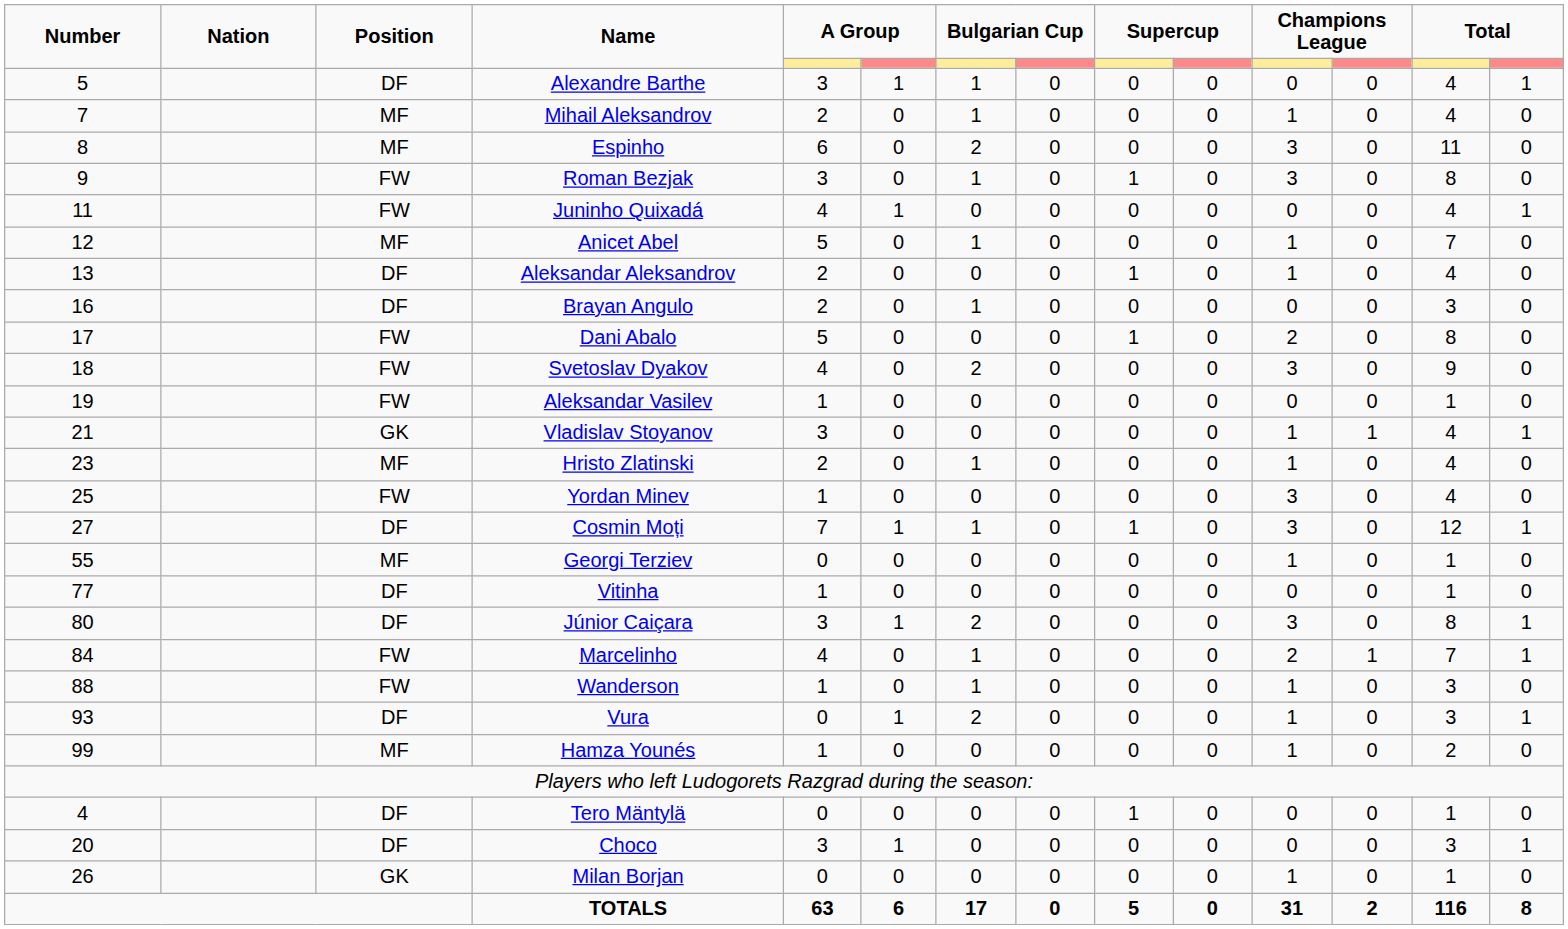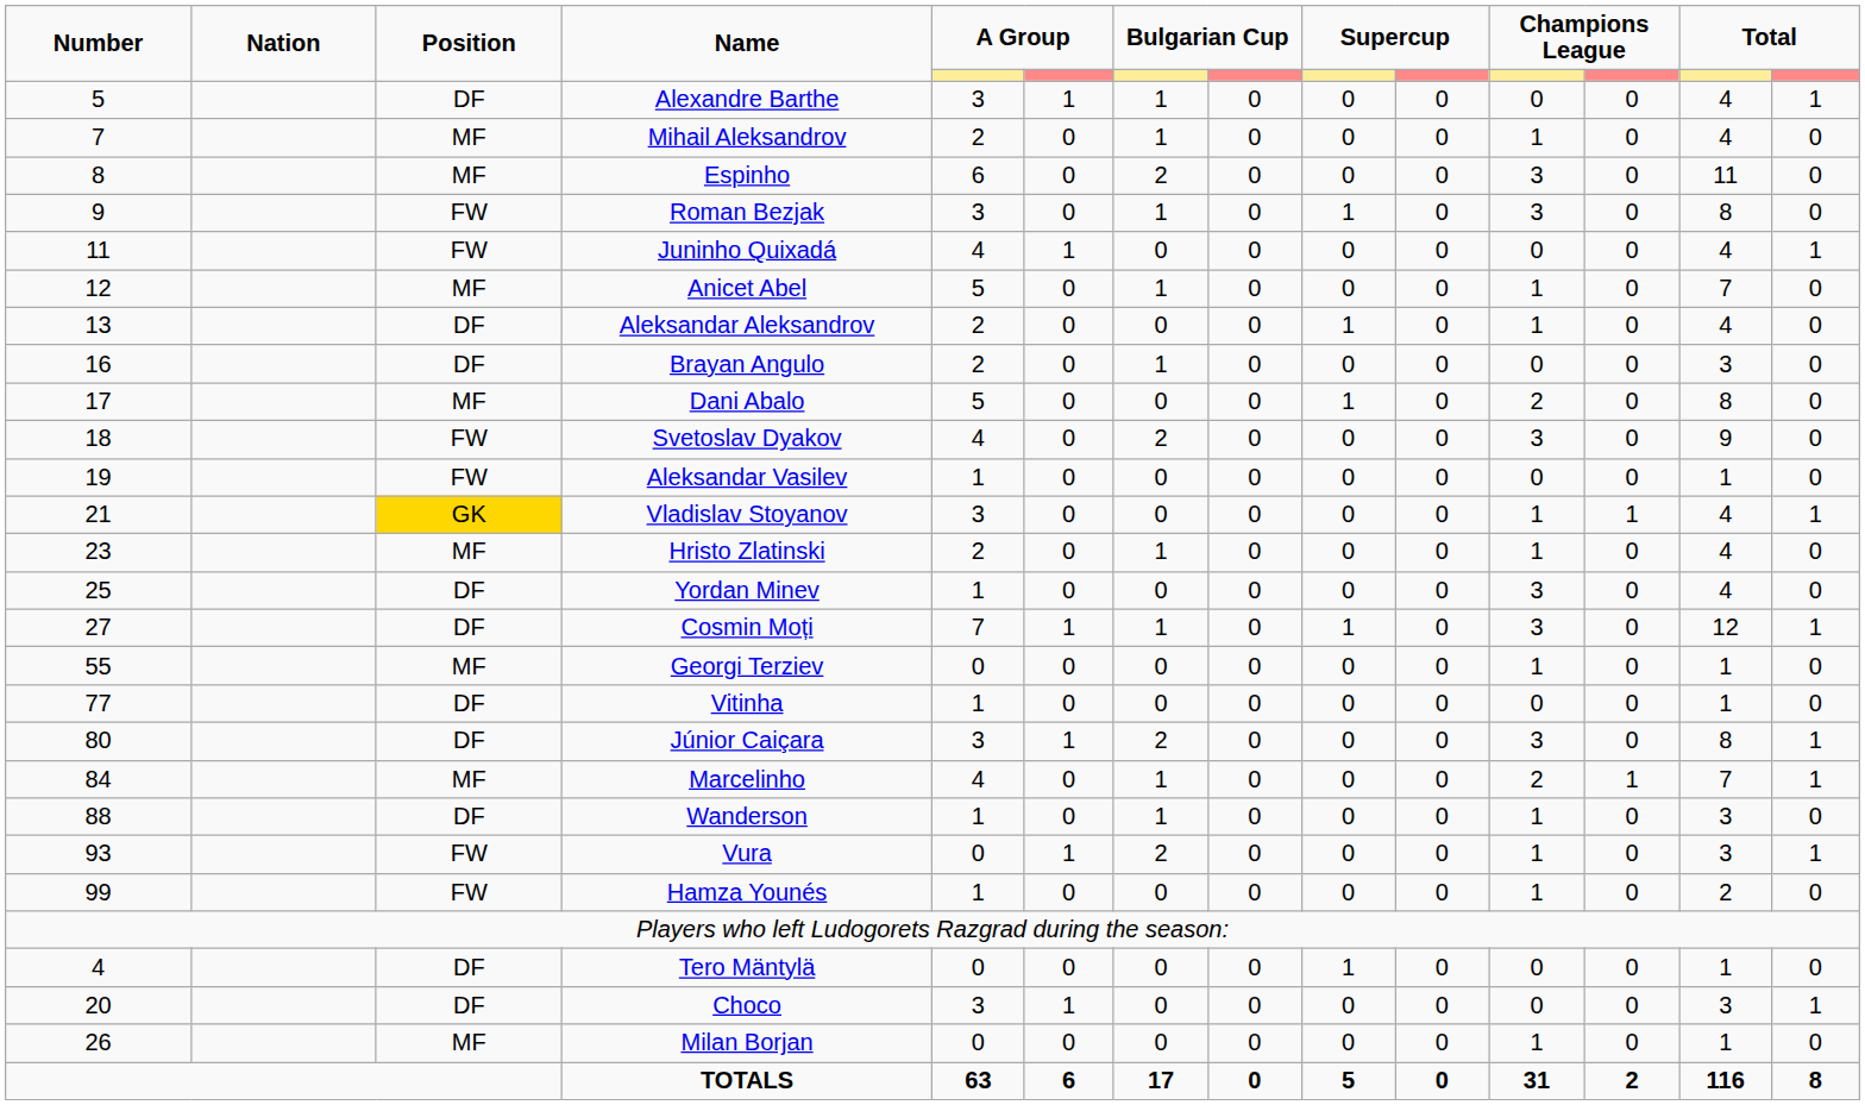 <table class="wikitable" style="font-size: 100%; text-align: center;">
 <tr>
 <td rowspan="2" width="10%" align="center"><strong>Number</strong></td>
 <td rowspan="2" width="10%" align="center"><strong>Nation</strong></td>
 <td rowspan="2" width="10%" align="center"><strong>Position</strong></td>
 <td rowspan="2" width="20%" align="center"><strong>Name</strong></td>
 <td colspan="2" align="center"><strong>A Group</strong></td>
 <td colspan="2" align="center"><strong>Bulgarian Cup</strong></td>
 <td colspan="2" align="center"><strong>Supercup</strong></td>
 <td colspan="2" align="center"><strong>Champions League</strong></td>
 <td colspan="2" align="center"><strong>Total</strong></td>
 </tr>
 <tr>
 <th width=60 style="background: #FFEE99"></th>
 <th width=60 style="background: #FF8888"></th>
 <th width=60 style="background: #FFEE99"></th>
 <th width=60 style="background: #FF8888"></th>
 <th width=60 style="background: #FFEE99"></th>
 <th width=60 style="background: #FF8888"></th>
 <th width=60 style="background: #FFEE99"></th>
 <th width=60 style="background: #FF8888"></th>
 <th width=60 style="background: #FFEE99"></th>
 <th width=60 style="background: #FF8888"></th>
 </tr>
 <tr>
 <td>5</td>
 <td></td>
 <td>DF</td>
 <td><a href='#'>Alexandre Barthe</a></td>
 <td>3</td>
 <td>1</td>
 <td>1</td>
 <td>0</td>
 <td>0</td>
 <td>0</td>
 <td>0</td>
 <td>0</td>
 <td>4</td>
 <td>1</td>
 </tr>
 <tr>
 <td>7</td>
 <td></td>
 <td>MF</td>
 <td><a href='#'>Mihail Aleksandrov</a></td>
 <td>2</td>
 <td>0</td>
 <td>1</td>
 <td>0</td>
 <td>0</td>
 <td>0</td>
 <td>1</td>
 <td>0</td>
 <td>4</td>
 <td>0</td>
 </tr>
 <tr>
 <td>8</td>
 <td></td>
 <td>MF</td>
 <td><a href='#'>Espinho</a></td>
 <td>6</td>
 <td>0</td>
 <td>2</td>
 <td>0</td>
 <td>0</td>
 <td>0</td>
 <td>3</td>
 <td>0</td>
 <td>11</td>
 <td>0</td>
 </tr>
 <tr>
 <td>9</td>
 <td></td>
 <td>FW</td>
 <td><a href='#'>Roman Bezjak</a></td>
 <td>3</td>
 <td>0</td>
 <td>1</td>
 <td>0</td>
 <td>1</td>
 <td>0</td>
 <td>3</td>
 <td>0</td>
 <td>8</td>
 <td>0</td>
 </tr>
 <tr>
 <td>11</td>
 <td></td>
 <td>FW</td>
 <td><a href='#'>Juninho Quixadá</a></td>
 <td>4</td>
 <td>1</td>
 <td>0</td>
 <td>0</td>
 <td>0</td>
 <td>0</td>
 <td>0</td>
 <td>0</td>
 <td>4</td>
 <td>1</td>
 </tr>
 <tr>
 <td>12</td>
 <td></td>
 <td>MF</td>
 <td><a href='#'>Anicet Abel</a></td>
 <td>5</td>
 <td>0</td>
 <td>1</td>
 <td>0</td>
 <td>0</td>
 <td>0</td>
 <td>1</td>
 <td>0</td>
 <td>7</td>
 <td>0</td>
 </tr>
 <tr>
 <td>13</td>
 <td></td>
 <td>DF</td>
 <td><a href='#'>Aleksandar Aleksandrov</a></td>
 <td>2</td>
 <td>0</td>
 <td>0</td>
 <td>0</td>
 <td>1</td>
 <td>0</td>
 <td>1</td>
 <td>0</td>
 <td>4</td>
 <td>0</td>
 </tr>
 <tr>
 <td>16</td>
 <td></td>
 <td>DF</td>
 <td><a href='#'>Brayan Angulo</a></td>
 <td>2</td>
 <td>0</td>
 <td>1</td>
 <td>0</td>
 <td>0</td>
 <td>0</td>
 <td>0</td>
 <td>0</td>
 <td>3</td>
 <td>0</td>
 </tr>
 <tr>
 <td>17</td>
 <td></td>
-<td>FW</td>
+<td>MF</td>
 <td><a href='#'>Dani Abalo</a></td>
 <td>5</td>
 <td>0</td>
 <td>0</td>
 <td>0</td>
 <td>1</td>
 <td>0</td>
 <td>2</td>
 <td>0</td>
 <td>8</td>
 <td>0</td>
 </tr>
 <tr>
 <td>18</td>
 <td></td>
 <td>FW</td>
 <td><a href='#'>Svetoslav Dyakov</a></td>
 <td>4</td>
 <td>0</td>
 <td>2</td>
 <td>0</td>
 <td>0</td>
 <td>0</td>
 <td>3</td>
 <td>0</td>
 <td>9</td>
 <td>0</td>
 </tr>
 <tr>
 <td>19</td>
 <td></td>
 <td>FW</td>
 <td><a href='#'>Aleksandar Vasilev</a></td>
 <td>1</td>
 <td>0</td>
 <td>0</td>
 <td>0</td>
 <td>0</td>
 <td>0</td>
 <td>0</td>
 <td>0</td>
 <td>1</td>
 <td>0</td>
 </tr>
 <tr>
 <td>21</td>
 <td></td>
-<td>GK</td>
+<td style="background: gold;">GK</td>
 <td><a href='#'>Vladislav Stoyanov</a></td>
 <td>3</td>
 <td>0</td>
 <td>0</td>
 <td>0</td>
 <td>0</td>
 <td>0</td>
 <td>1</td>
 <td>1</td>
 <td>4</td>
 <td>1</td>
 </tr>
 <tr>
 <td>23</td>
 <td></td>
 <td>MF</td>
 <td><a href='#'>Hristo Zlatinski</a></td>
 <td>2</td>
 <td>0</td>
 <td>1</td>
 <td>0</td>
 <td>0</td>
 <td>0</td>
 <td>1</td>
 <td>0</td>
 <td>4</td>
 <td>0</td>
 </tr>
 <tr>
 <td>25</td>
 <td></td>
-<td>FW</td>
+<td>DF</td>
 <td><a href='#'>Yordan Minev</a></td>
 <td>1</td>
 <td>0</td>
 <td>0</td>
 <td>0</td>
 <td>0</td>
 <td>0</td>
 <td>3</td>
 <td>0</td>
 <td>4</td>
 <td>0</td>
 </tr>
 <tr>
 <td>27</td>
 <td></td>
 <td>DF</td>
 <td><a href='#'>Cosmin Moți</a></td>
 <td>7</td>
 <td>1</td>
 <td>1</td>
 <td>0</td>
 <td>1</td>
 <td>0</td>
 <td>3</td>
 <td>0</td>
 <td>12</td>
 <td>1</td>
 </tr>
 <tr>
 <td>55</td>
 <td></td>
 <td>MF</td>
 <td><a href='#'>Georgi Terziev</a></td>
 <td>0</td>
 <td>0</td>
 <td>0</td>
 <td>0</td>
 <td>0</td>
 <td>0</td>
 <td>1</td>
 <td>0</td>
 <td>1</td>
 <td>0</td>
 </tr>
 <tr>
 <td>77</td>
 <td></td>
 <td>DF</td>
 <td><a href='#'>Vitinha</a></td>
 <td>1</td>
 <td>0</td>
 <td>0</td>
 <td>0</td>
 <td>0</td>
 <td>0</td>
 <td>0</td>
 <td>0</td>
 <td>1</td>
 <td>0</td>
 </tr>
 <tr>
 <td>80</td>
 <td></td>
 <td>DF</td>
 <td><a href='#'>Júnior Caiçara</a></td>
 <td>3</td>
 <td>1</td>
 <td>2</td>
 <td>0</td>
 <td>0</td>
 <td>0</td>
 <td>3</td>
 <td>0</td>
 <td>8</td>
 <td>1</td>
 </tr>
 <tr>
 <td>84</td>
 <td></td>
-<td>FW</td>
+<td>MF</td>
 <td><a href='#'>Marcelinho</a></td>
 <td>4</td>
 <td>0</td>
 <td>1</td>
 <td>0</td>
 <td>0</td>
 <td>0</td>
 <td>2</td>
 <td>1</td>
 <td>7</td>
 <td>1</td>
 </tr>
 <tr>
 <td>88</td>
 <td></td>
-<td>FW</td>
+<td>DF</td>
 <td><a href='#'>Wanderson</a></td>
 <td>1</td>
 <td>0</td>
 <td>1</td>
 <td>0</td>
 <td>0</td>
 <td>0</td>
 <td>1</td>
 <td>0</td>
 <td>3</td>
 <td>0</td>
 </tr>
 <tr>
 <td>93</td>
 <td></td>
-<td>DF</td>
+<td>FW</td>
 <td><a href='#'>Vura</a></td>
 <td>0</td>
 <td>1</td>
 <td>2</td>
 <td>0</td>
 <td>0</td>
 <td>0</td>
 <td>1</td>
 <td>0</td>
 <td>3</td>
 <td>1</td>
 </tr>
 <tr>
 <td>99</td>
 <td></td>
-<td>MF</td>
+<td>FW</td>
 <td><a href='#'>Hamza Younés</a></td>
 <td>1</td>
 <td>0</td>
 <td>0</td>
 <td>0</td>
 <td>0</td>
 <td>0</td>
 <td>1</td>
 <td>0</td>
 <td>2</td>
 <td>0</td>
 </tr>
 <tr>
 <td colspan="14"><em>Players who left Ludogorets Razgrad during the season:</em></td>
 </tr>
 <tr>
 <td>4</td>
 <td></td>
 <td>DF</td>
 <td><a href='#'>Tero Mäntylä</a></td>
 <td>0</td>
 <td>0</td>
 <td>0</td>
 <td>0</td>
 <td>1</td>
 <td>0</td>
 <td>0</td>
 <td>0</td>
 <td>1</td>
 <td>0</td>
 </tr>
 <tr>
 <td>20</td>
 <td></td>
 <td>DF</td>
 <td><a href='#'>Choco</a></td>
 <td>3</td>
 <td>1</td>
 <td>0</td>
 <td>0</td>
 <td>0</td>
 <td>0</td>
 <td>0</td>
 <td>0</td>
 <td>3</td>
 <td>1</td>
 </tr>
 <tr>
 <td>26</td>
 <td></td>
-<td>GK</td>
+<td>MF</td>
 <td><a href='#'>Milan Borjan</a></td>
 <td>0</td>
 <td>0</td>
 <td>0</td>
 <td>0</td>
 <td>0</td>
 <td>0</td>
 <td>1</td>
 <td>0</td>
 <td>1</td>
 <td>0</td>
 </tr>
 <tr>
 <td colspan="3"></td>
 <td><strong>TOTALS</strong></td>
 <td><strong>63</strong></td>
 <td><strong>6</strong></td>
 <td><strong>17</strong></td>
 <td><strong>0</strong></td>
 <td><strong>5</strong></td>
 <td><strong>0</strong></td>
 <td><strong>31</strong></td>
 <td><strong>2</strong></td>
 <td><strong>116</strong></td>
 <td><strong>8</strong></td>
 </tr>
 </table>
